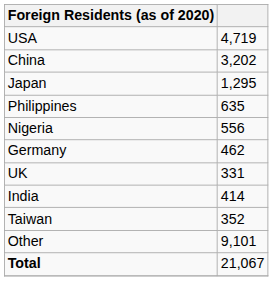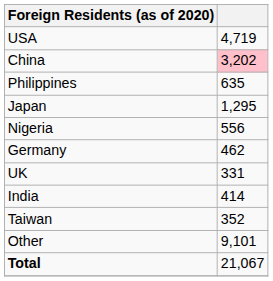 <table class="wikitable sortable">
 <tr>
 <th>Foreign Residents (as of 2020)</th>
 <th class=unsortable> </th>
 </tr>
 <tr>
 <td>USA</td>
 <td>4,719</td>
 </tr>
 <tr>
 <td>China</td>
-<td>3,202</td>
+<td style="background: pink;">3,202</td>
+</tr>
+<tr>
+<td>Philippines</td>
+<td>635</td>
 </tr>
 <tr>
 <td>Japan</td>
 <td>1,295</td>
-</tr>
-<tr>
-<td>Philippines</td>
-<td>635</td>
 </tr>
 <tr>
 <td>Nigeria</td>
 <td>556</td>
 </tr>
 <tr>
 <td>Germany</td>
 <td>462</td>
 </tr>
 <tr>
 <td>UK</td>
 <td>331</td>
 </tr>
 <tr>
 <td>India</td>
 <td>414</td>
 </tr>
 <tr>
 <td>Taiwan</td>
 <td>352</td>
 </tr>
 <tr>
 <td>Other</td>
 <td>9,101</td>
 </tr>
 <tr>
 <td><strong>Total</strong></td>
 <td>21,067</td>
 </tr>
 <tr>
 </tr>
 </table>
